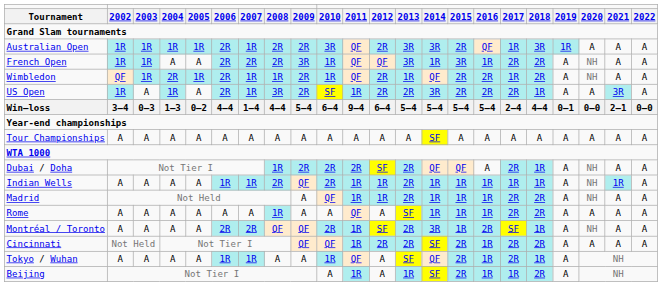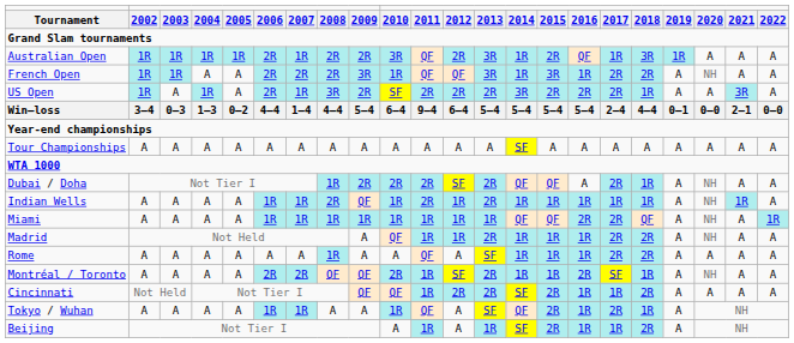 <table class=wikitable style=text-align:center;font-size:97%>
 <tr>
 <td colspan=1></td>
 <td colspan=8></td>
 <td colspan="13"></td>
 </tr>
 <tr>
 <th>Tournament</th>
 <th><a href='#'>2002</a></th>
 <th><a href='#'>2003</a></th>
 <th><a href='#'>2004</a></th>
 <th><a href='#'>2005</a></th>
 <th><a href='#'>2006</a></th>
 <th><a href='#'>2007</a></th>
 <th><a href='#'>2008</a></th>
 <th><a href='#'>2009</a></th>
 <th><a href='#'>2010</a></th>
 <th><a href='#'>2011</a></th>
 <th><a href='#'>2012</a></th>
 <th><a href='#'>2013</a></th>
 <th><a href='#'>2014</a></th>
 <th><a href='#'>2015</a></th>
 <th><a href='#'>2016</a></th>
 <th><a href='#'>2017</a></th>
 <th><a href='#'>2018</a></th>
 <th><a href='#'>2019</a></th>
 <th><a href='#'>2020</a></th>
 <th><a href='#'>2021</a></th>
 <th><a href='#'>2022</a></th>
 </tr>
 <tr>
 <td colspan="22" align="left"><strong>Grand Slam tournaments</strong></td>
 </tr>
 <tr>
 <td align=left><a href='#'>Australian Open</a></td>
 <td bgcolor=afeeee><a href='#'>1R</a></td>
 <td bgcolor=afeeee><a href='#'>1R</a></td>
 <td bgcolor=afeeee><a href='#'>1R</a></td>
 <td bgcolor=afeeee><a href='#'>1R</a></td>
 <td bgcolor=afeeee><a href='#'>2R</a></td>
 <td bgcolor=afeeee><a href='#'>1R</a></td>
 <td bgcolor=afeeee><a href='#'>2R</a></td>
 <td bgcolor=afeeee><a href='#'>2R</a></td>
 <td bgcolor=afeeee><a href='#'>3R</a></td>
 <td bgcolor=ffebcd><a href='#'>QF</a></td>
 <td bgcolor=afeeee><a href='#'>2R</a></td>
 <td bgcolor=afeeee><a href='#'>3R</a></td>
-<td bgcolor=afeeee><a href='#'>3R</a></td>
+<td bgcolor=afeeee><a href='#'>1R</a></td>
 <td bgcolor=afeeee><a href='#'>2R</a></td>
 <td bgcolor=ffebcd><a href='#'>QF</a></td>
 <td bgcolor=afeeee><a href='#'>1R</a></td>
 <td bgcolor=afeeee><a href='#'>3R</a></td>
 <td bgcolor=afeeee><a href='#'>1R</a></td>
 <td>A</td>
 <td>A</td>
 <td>A</td>
 </tr>
 <tr>
 <td align=left><a href='#'>French Open</a></td>
 <td bgcolor=afeeee><a href='#'>1R</a></td>
 <td bgcolor=afeeee><a href='#'>1R</a></td>
 <td>A</td>
 <td>A</td>
 <td bgcolor=afeeee><a href='#'>2R</a></td>
 <td bgcolor=afeeee><a href='#'>2R</a></td>
 <td bgcolor=afeeee><a href='#'>2R</a></td>
 <td bgcolor=afeeee><a href='#'>3R</a></td>
 <td bgcolor=afeeee><a href='#'>1R</a></td>
 <td bgcolor=ffebcd><a href='#'>QF</a></td>
 <td bgcolor=ffebcd><a href='#'>QF</a></td>
 <td bgcolor=afeeee><a href='#'>3R</a></td>
 <td bgcolor=afeeee><a href='#'>1R</a></td>
 <td bgcolor=afeeee><a href='#'>3R</a></td>
 <td bgcolor=afeeee><a href='#'>1R</a></td>
 <td bgcolor=afeeee><a href='#'>2R</a></td>
 <td bgcolor=afeeee><a href='#'>2R</a></td>
 <td>A</td>
 <td style=color:#767676>NH</td>
 <td>A</td>
 <td>A</td>
 </tr>
 <tr>
-<td align=left><a href='#'>Wimbledon</a></td>
-<td bgcolor=ffebcd><a href='#'>QF</a></td>
-<td bgcolor=afeeee><a href='#'>1R</a></td>
-<td bgcolor=afeeee><a href='#'>2R</a></td>
-<td bgcolor=afeeee><a href='#'>1R</a></td>
-<td bgcolor=afeeee><a href='#'>2R</a></td>
-<td bgcolor=afeeee><a href='#'>1R</a></td>
-<td bgcolor=afeeee><a href='#'>1R</a></td>
-<td bgcolor=afeeee><a href='#'>2R</a></td>
-<td bgcolor=afeeee><a href='#'>1R</a></td>
-<td bgcolor=ffebcd><a href='#'>QF</a></td>
-<td bgcolor=afeeee><a href='#'>2R</a></td>
-<td bgcolor=afeeee><a href='#'>1R</a></td>
-<td bgcolor=ffebcd><a href='#'>QF</a></td>
-<td bgcolor=afeeee><a href='#'>2R</a></td>
-<td bgcolor=afeeee><a href='#'>2R</a></td>
-<td bgcolor=afeeee><a href='#'>1R</a></td>
-<td bgcolor=afeeee><a href='#'>2R</a></td>
-<td>A</td>
-<td style=color:#767676>NH</td>
-<td>A</td>
-<td>A</td>
-</tr>
-<tr>
 <td align=left><a href='#'>US Open</a></td>
 <td bgcolor=afeeee><a href='#'>1R</a></td>
 <td>A</td>
 <td bgcolor=afeeee><a href='#'>1R</a></td>
 <td>A</td>
 <td bgcolor=afeeee><a href='#'>2R</a></td>
 <td bgcolor=afeeee><a href='#'>1R</a></td>
 <td bgcolor=afeeee><a href='#'>3R</a></td>
 <td bgcolor=afeeee><a href='#'>2R</a></td>
 <td bgcolor=yellow><a href='#'>SF</a></td>
-<td bgcolor=afeeee><a href='#'>1R</a></td>
+<td bgcolor=afeeee><a href='#'>2R</a></td>
 <td bgcolor=afeeee><a href='#'>2R</a></td>
 <td bgcolor=afeeee><a href='#'>2R</a></td>
 <td bgcolor=afeeee><a href='#'>3R</a></td>
 <td bgcolor=afeeee><a href='#'>2R</a></td>
 <td bgcolor=afeeee><a href='#'>2R</a></td>
 <td bgcolor=afeeee><a href='#'>2R</a></td>
 <td bgcolor=afeeee><a href='#'>1R</a></td>
 <td>A</td>
 <td>A</td>
 <td bgcolor=afeeee><a href='#'>3R</a></td>
 <td>A</td>
 </tr>
 <tr>
 <th style=text-align:left>Win–loss</th>
 <th>3–4</th>
 <th>0–3</th>
 <th>1–3</th>
 <th>0–2</th>
 <th>4–4</th>
 <th>1–4</th>
 <th>4–4</th>
 <th>5–4</th>
 <th>6–4</th>
 <th>9–4</th>
 <th>6–4</th>
 <th>5–4</th>
 <th>5–4</th>
 <th>5–4</th>
 <th>5–4</th>
 <th>2–4</th>
 <th>4–4</th>
 <th>0–1</th>
 <th>0–0</th>
 <th>2–1</th>
 <th>0–0</th>
 </tr>
 <tr>
 <td colspan="22" align="left"><strong>Year-end championships</strong></td>
 </tr>
 <tr>
 <td align=left><a href='#'>Tour Championships</a></td>
 <td>A</td>
 <td>A</td>
 <td>A</td>
 <td>A</td>
 <td>A</td>
 <td>A</td>
 <td>A</td>
 <td>A</td>
 <td>A</td>
 <td>A</td>
 <td>A</td>
 <td>A</td>
 <td bgcolor=yellow><a href='#'>SF</a></td>
 <td>A</td>
 <td>A</td>
 <td>A</td>
 <td>A</td>
 <td>A</td>
 <td>A</td>
 <td>A</td>
 <td>A</td>
 </tr>
 <tr>
 <td colspan="22" align="left"><strong><a href='#'>WTA 1000</a></strong></td>
 </tr>
 <tr>
 <td align=left><a href='#'>Dubai</a> / <a href='#'>Doha</a></td>
 <td colspan=6 style=color:#767676>Not Tier I</td>
 <td bgcolor=afeeee><a href='#'>1R</a></td>
 <td bgcolor=afeeee><a href='#'>2R</a></td>
 <td bgcolor=afeeee><a href='#'>2R</a></td>
 <td bgcolor=afeeee><a href='#'>2R</a></td>
 <td bgcolor=yellow><a href='#'>SF</a></td>
 <td bgcolor=afeeee><a href='#'>2R</a></td>
 <td bgcolor=ffebcd><a href='#'>QF</a></td>
 <td bgcolor=ffebcd><a href='#'>QF</a></td>
 <td>A</td>
 <td bgcolor=afeeee><a href='#'>2R</a></td>
 <td bgcolor=afeeee><a href='#'>1R</a></td>
 <td>A</td>
 <td style=color:#767676>NH</td>
 <td>A</td>
 <td>A</td>
 </tr>
 <tr>
 <td align=left><a href='#'>Indian Wells</a></td>
 <td>A</td>
 <td>A</td>
 <td>A</td>
 <td>A</td>
 <td bgcolor=afeeee><a href='#'>1R</a></td>
 <td bgcolor=afeeee><a href='#'>1R</a></td>
 <td bgcolor=afeeee><a href='#'>2R</a></td>
 <td bgcolor=ffebcd><a href='#'>QF</a></td>
+<td bgcolor=afeeee><a href='#'>1R</a></td>
 <td bgcolor=afeeee><a href='#'>2R</a></td>
-<td bgcolor=afeeee><a href='#'>1R</a></td>
 <td bgcolor=afeeee><a href='#'>1R</a></td>
 <td bgcolor=afeeee><a href='#'>2R</a></td>
 <td bgcolor=afeeee><a href='#'>1R</a></td>
 <td bgcolor=afeeee><a href='#'>1R</a></td>
 <td bgcolor=afeeee><a href='#'>1R</a></td>
 <td bgcolor=afeeee><a href='#'>1R</a></td>
 <td bgcolor=afeeee><a href='#'>1R</a></td>
 <td>A</td>
 <td style=color:#767676>NH</td>
 <td bgcolor=afeeee><a href='#'>1R</a></td>
 <td>A</td>
+</tr>
+<tr>
+<td align=left><a href='#'>Miami</a></td>
+<td>A</td>
+<td>A</td>
+<td>A</td>
+<td>A</td>
+<td bgcolor=afeeee><a href='#'>1R</a></td>
+<td bgcolor=afeeee><a href='#'>1R</a></td>
+<td bgcolor=afeeee><a href='#'>1R</a></td>
+<td bgcolor=afeeee><a href='#'>1R</a></td>
+<td bgcolor=afeeee><a href='#'>1R</a></td>
+<td bgcolor=afeeee><a href='#'>1R</a></td>
+<td bgcolor=afeeee><a href='#'>1R</a></td>
+<td bgcolor=afeeee><a href='#'>1R</a></td>
+<td bgcolor=ffebcd><a href='#'>QF</a></td>
+<td bgcolor=ffebcd><a href='#'>QF</a></td>
+<td bgcolor=afeeee><a href='#'>2R</a></td>
+<td bgcolor=afeeee><a href='#'>2R</a></td>
+<td bgcolor=ffebcd><a href='#'>QF</a></td>
+<td>A</td>
+<td style=color:#767676>NH</td>
+<td>A</td>
+<td bgcolor=afeeee><a href='#'>1R</a></td>
 </tr>
 <tr>
 <td align=left><a href='#'>Madrid</a></td>
 <td colspan=7 style=color:#767676>Not Held</td>
 <td>A</td>
 <td bgcolor=ffebcd><a href='#'>QF</a></td>
 <td bgcolor=afeeee><a href='#'>1R</a></td>
 <td bgcolor=afeeee><a href='#'>1R</a></td>
 <td bgcolor=afeeee><a href='#'>2R</a></td>
 <td bgcolor=afeeee><a href='#'>1R</a></td>
 <td bgcolor=afeeee><a href='#'>1R</a></td>
 <td bgcolor=afeeee><a href='#'>1R</a></td>
 <td bgcolor=afeeee><a href='#'>2R</a></td>
 <td bgcolor=afeeee><a href='#'>2R</a></td>
 <td>A</td>
 <td style=color:#767676>NH</td>
 <td>A</td>
 <td>A</td>
 </tr>
 <tr>
 <td align=left><a href='#'>Rome</a></td>
 <td>A</td>
 <td>A</td>
 <td>A</td>
 <td>A</td>
 <td>A</td>
 <td>A</td>
 <td bgcolor=afeeee><a href='#'>1R</a></td>
 <td>A</td>
 <td>A</td>
 <td bgcolor=ffebcd><a href='#'>QF</a></td>
 <td>A</td>
 <td bgcolor=yellow><a href='#'>SF</a></td>
 <td bgcolor=afeeee><a href='#'>1R</a></td>
 <td bgcolor=afeeee><a href='#'>1R</a></td>
 <td bgcolor=afeeee><a href='#'>1R</a></td>
 <td bgcolor=afeeee><a href='#'>2R</a></td>
 <td bgcolor=afeeee><a href='#'>2R</a></td>
 <td>A</td>
 <td>A</td>
 <td>A</td>
 <td>A</td>
 </tr>
 <tr>
 <td align=left><a href='#'>Montréal / Toronto</a></td>
 <td>A</td>
 <td>A</td>
 <td>A</td>
 <td>A</td>
 <td bgcolor=afeeee><a href='#'>2R</a></td>
 <td bgcolor=afeeee><a href='#'>2R</a></td>
 <td bgcolor=ffebcd><a href='#'>QF</a></td>
 <td bgcolor=ffebcd><a href='#'>QF</a></td>
 <td bgcolor=afeeee><a href='#'>2R</a></td>
 <td bgcolor=afeeee><a href='#'>1R</a></td>
 <td bgcolor=yellow><a href='#'>SF</a></td>
 <td bgcolor=afeeee><a href='#'>2R</a></td>
-<td bgcolor=afeeee><a href='#'>3R</a></td>
+<td bgcolor=afeeee><a href='#'>1R</a></td>
 <td bgcolor=afeeee><a href='#'>1R</a></td>
 <td bgcolor=afeeee><a href='#'>2R</a></td>
 <td bgcolor=yellow><a href='#'>SF</a></td>
 <td bgcolor=afeeee><a href='#'>1R</a></td>
 <td>A</td>
 <td style=color:#767676>NH</td>
 <td>A</td>
 <td>A</td>
 </tr>
 <tr>
 <td align=left><a href='#'>Cincinnati</a></td>
 <td colspan=2 style=color:#767676>Not Held</td>
 <td colspan=5 style=color:#767676>Not Tier I</td>
 <td bgcolor=ffebcd><a href='#'>QF</a></td>
 <td bgcolor=ffebcd><a href='#'>QF</a></td>
 <td bgcolor=afeeee><a href='#'>1R</a></td>
 <td bgcolor=afeeee><a href='#'>2R</a></td>
 <td bgcolor=afeeee><a href='#'>2R</a></td>
 <td bgcolor=yellow><a href='#'>SF</a></td>
 <td bgcolor=afeeee><a href='#'>2R</a></td>
 <td bgcolor=afeeee><a href='#'>1R</a></td>
-<td bgcolor=afeeee><a href='#'>2R</a></td>
+<td bgcolor=afeeee><a href='#'>1R</a></td>
 <td bgcolor=afeeee><a href='#'>2R</a></td>
 <td>A</td>
 <td>A</td>
 <td>A</td>
 <td>A</td>
 </tr>
 <tr>
 <td align=left><a href='#'>Tokyo</a> / <a href='#'>Wuhan</a></td>
 <td>A</td>
 <td>A</td>
 <td>A</td>
 <td>A</td>
 <td bgcolor=afeeee><a href='#'>1R</a></td>
 <td bgcolor=afeeee><a href='#'>1R</a></td>
 <td>A</td>
 <td>A</td>
 <td bgcolor=afeeee><a href='#'>1R</a></td>
 <td bgcolor=ffebcd><a href='#'>QF</a></td>
 <td>A</td>
 <td bgcolor=yellow><a href='#'>SF</a></td>
 <td bgcolor=ffebcd><a href='#'>QF</a></td>
 <td bgcolor=afeeee><a href='#'>2R</a></td>
 <td bgcolor=afeeee><a href='#'>1R</a></td>
 <td bgcolor=afeeee><a href='#'>2R</a></td>
 <td bgcolor=afeeee><a href='#'>1R</a></td>
 <td>A</td>
 <td colspan="3" style="color:#767676">NH</td>
 </tr>
 <tr>
 <td align=left><a href='#'>Beijing</a></td>
 <td colspan=8 style=color:#767676>Not Tier I</td>
 <td>A</td>
 <td bgcolor=afeeee><a href='#'>1R</a></td>
 <td>A</td>
 <td bgcolor=afeeee><a href='#'>1R</a></td>
 <td bgcolor=yellow><a href='#'>SF</a></td>
 <td bgcolor=afeeee><a href='#'>2R</a></td>
 <td bgcolor=afeeee><a href='#'>1R</a></td>
 <td bgcolor=afeeee><a href='#'>1R</a></td>
 <td bgcolor=afeeee><a href='#'>2R</a></td>
 <td>A</td>
 <td colspan="3" style="color:#767676">NH</td>
 </tr>
 </table>
